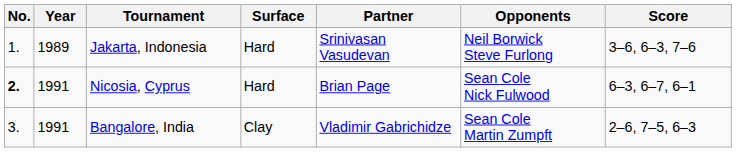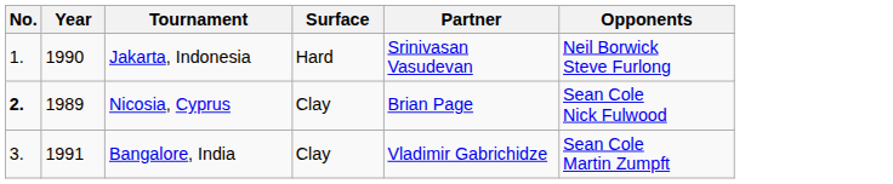 <table class="sortable wikitable" style=font-size:97%>
 <tr>
 <th>No.</th>
 <th width=50>Year</th>
 <th style="width:160px">Tournament</th>
 <th width=75>Surface</th>
 <th style="width:150px">Partner</th>
 <th style="width:150px">Opponents</th>
-<th style="width:130px" class="unsortable">Score</th>
 </tr>
 <tr>
 <td>1.</td>
-<td>1989</td>
+<td>1990</td>
 <td><a href='#'>Jakarta</a>, Indonesia</td>
 <td>Hard</td>
 <td> <a href='#'>Srinivasan Vasudevan</a></td>
 <td> <a href='#'>Neil Borwick</a><br> <a href='#'>Steve Furlong</a></td>
-<td>3–6, 6–3, 7–6</td>
 </tr>
 <tr>
 <td><strong>2.</strong></td>
-<td>1991</td>
+<td>1989</td>
 <td><a href='#'>Nicosia</a>, <a href='#'>Cyprus</a></td>
-<td>Hard</td>
+<td>Clay</td>
 <td> <a href='#'>Brian Page</a></td>
 <td> <a href='#'>Sean Cole</a><br> <a href='#'>Nick Fulwood</a></td>
-<td>6–3, 6–7, 6–1</td>
 </tr>
 <tr>
 <td>3.</td>
 <td>1991</td>
 <td><a href='#'>Bangalore</a>, India</td>
 <td>Clay</td>
 <td> <a href='#'>Vladimir Gabrichidze</a></td>
 <td> <a href='#'>Sean Cole</a><br> <a href='#'>Martin Zumpft</a></td>
-<td>2–6, 7–5, 6–3</td>
 </tr>
 </table>
